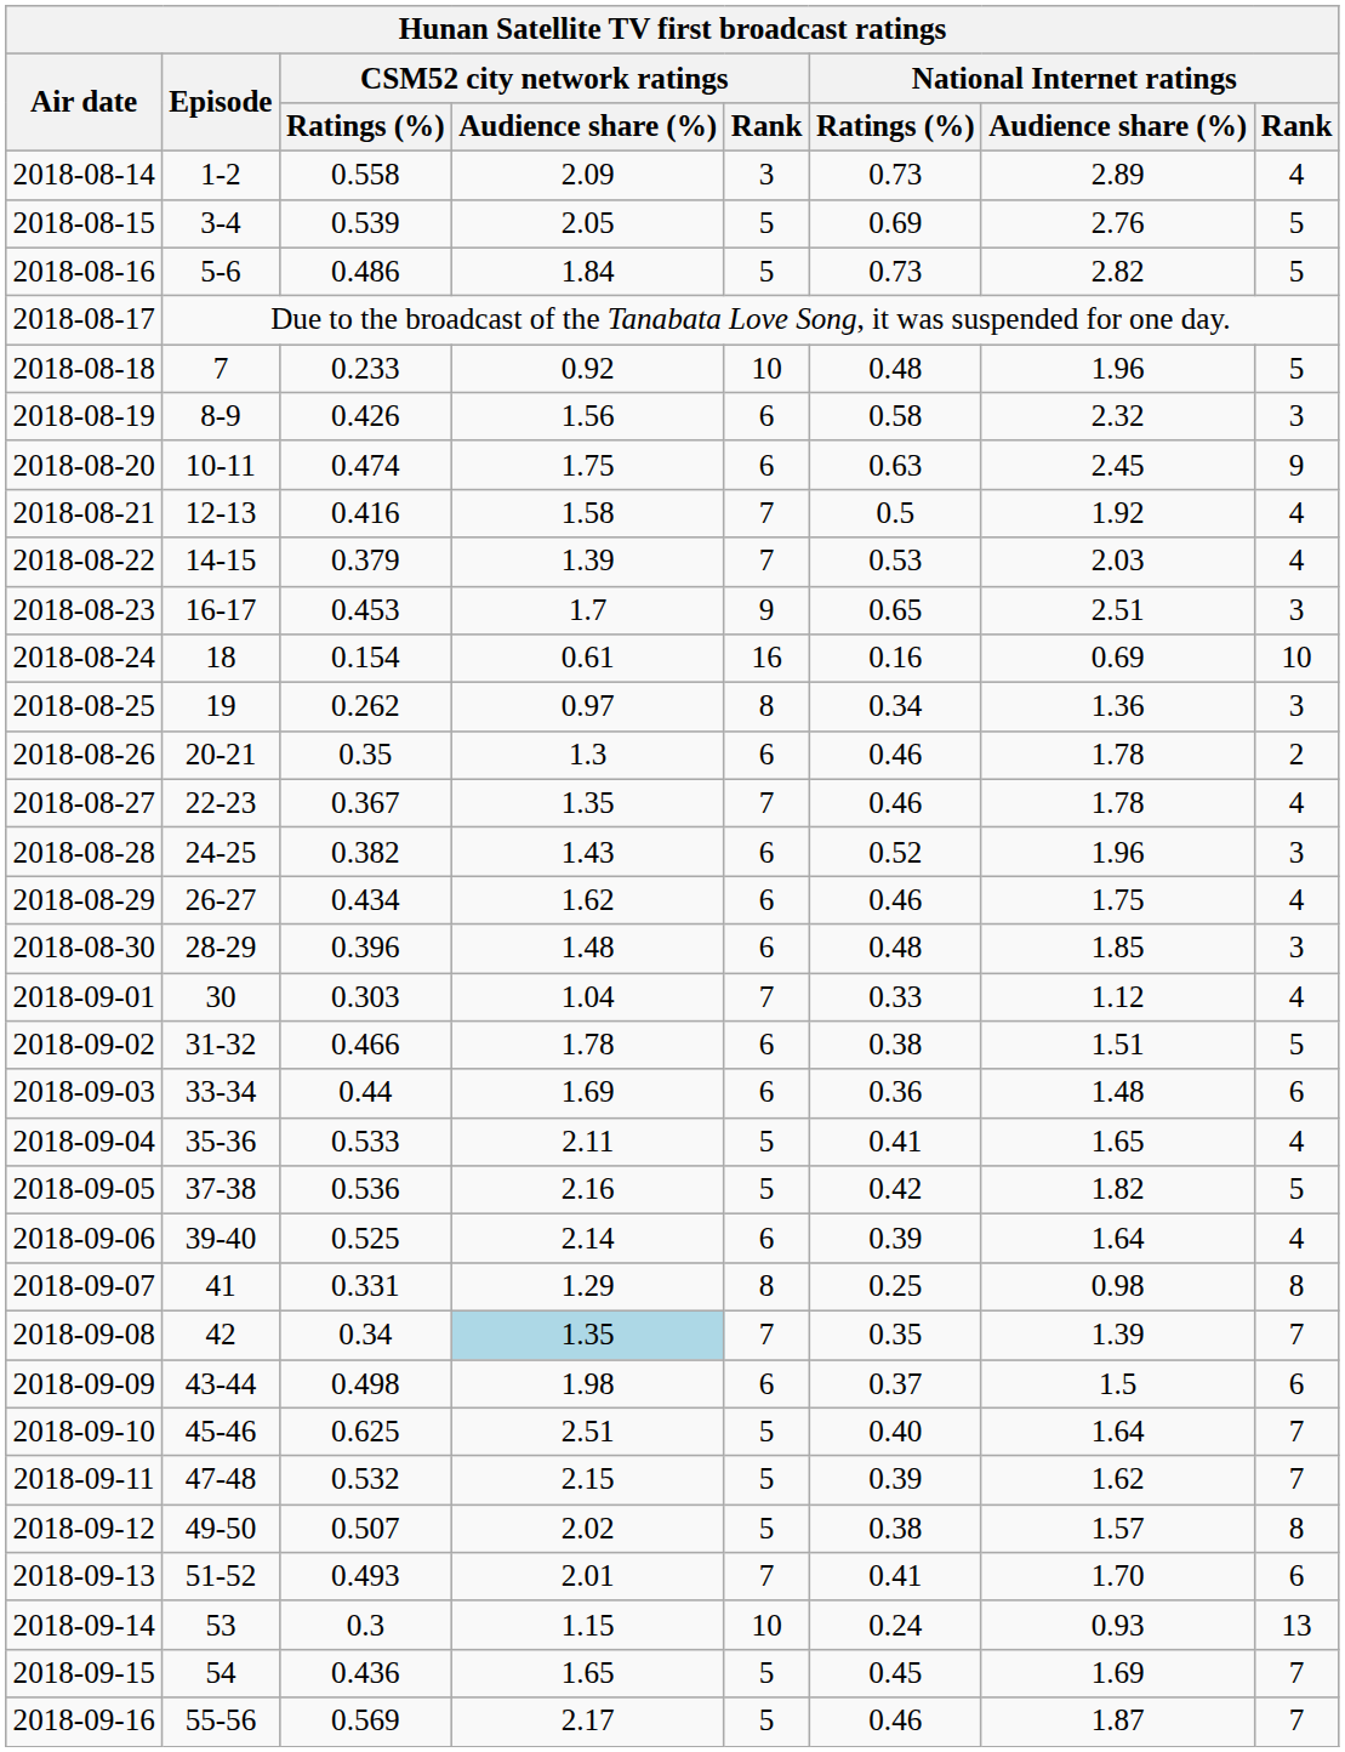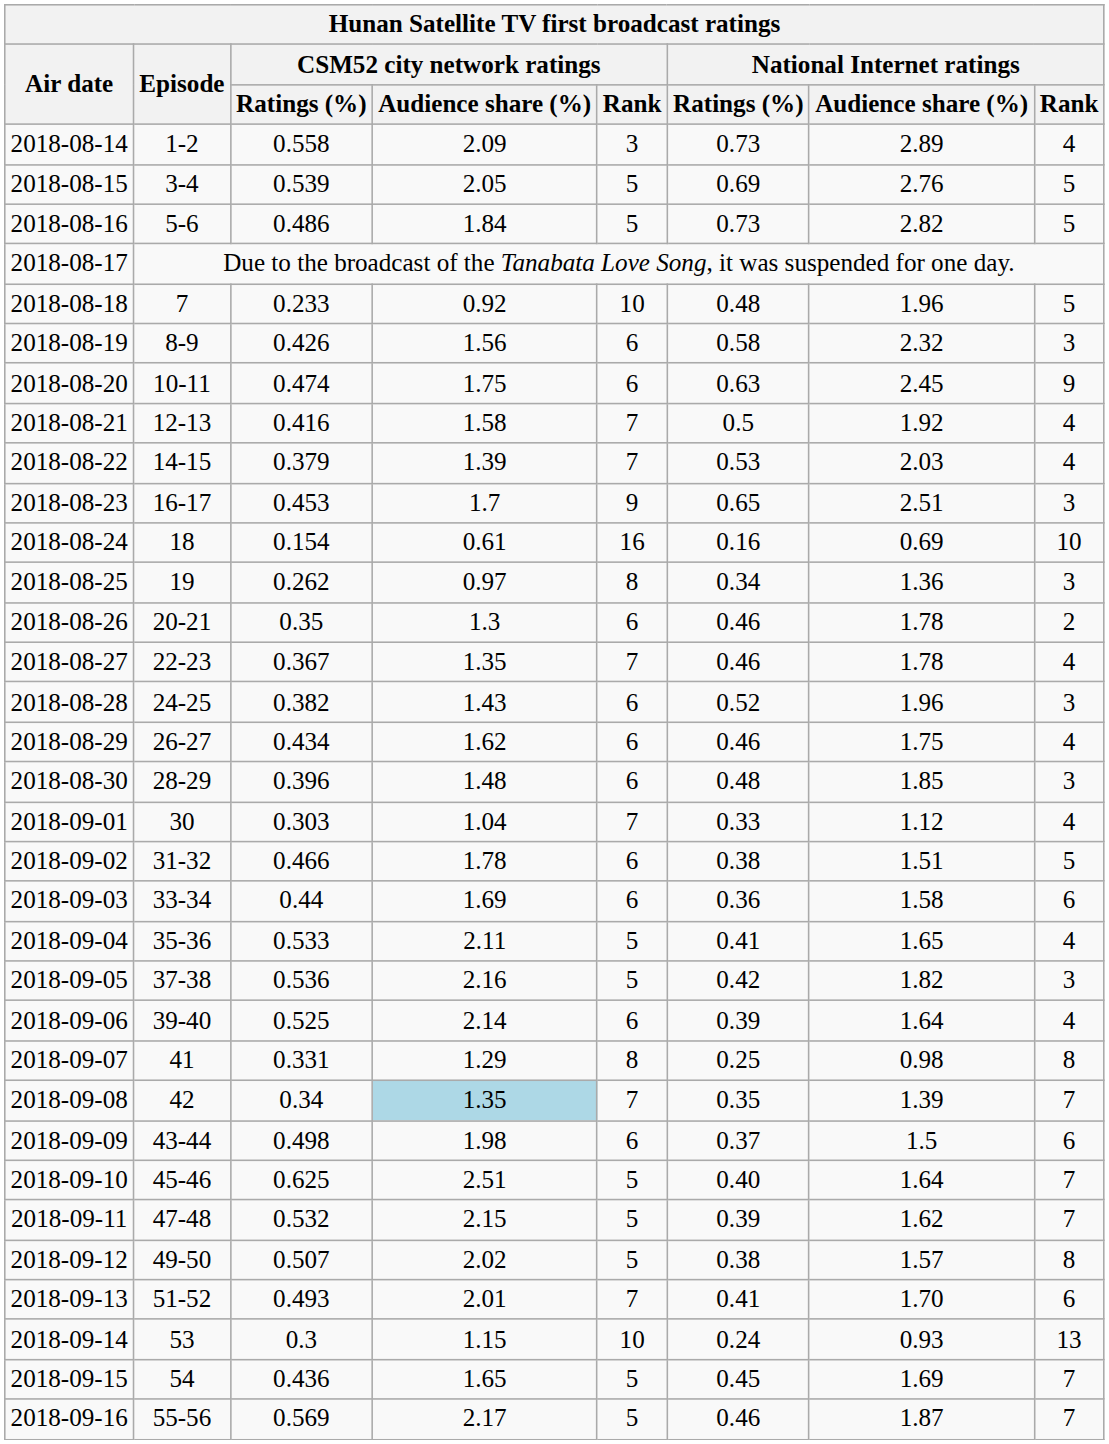 <table class="wikitable sortable mw-collapsible jquery-tablesorter" style="text-align:center">
 <tr>
 <th colspan="8">Hunan Satellite TV first broadcast ratings</th>
 </tr>
 <tr>
 <th rowspan="2">Air date</th>
 <th rowspan="2">Episode</th>
 <th colspan="3">CSM52 city network ratings</th>
 <th colspan="3">National Internet ratings</th>
 </tr>
 <tr>
 <th colspan="1" rowspan="1">Ratings (%)</th>
 <th colspan="1" rowspan="1">Audience share (%)</th>
 <th colspan="1" rowspan="1">Rank</th>
 <th colspan="1" rowspan="1">Ratings (%)</th>
 <th colspan="1" rowspan="1">Audience share (%)</th>
 <th colspan="1" rowspan="1">Rank</th>
 </tr>
 <tr>
 <td>2018-08-14</td>
 <td>1-2</td>
 <td>0.558</td>
 <td>2.09</td>
 <td>3</td>
 <td>0.73</td>
 <td>2.89</td>
 <td>4</td>
 </tr>
 <tr>
 <td>2018-08-15</td>
 <td>3-4</td>
 <td>0.539</td>
 <td>2.05</td>
 <td>5</td>
 <td>0.69</td>
 <td>2.76</td>
 <td>5</td>
 </tr>
 <tr>
 <td>2018-08-16</td>
 <td>5-6</td>
 <td>0.486</td>
 <td>1.84</td>
 <td>5</td>
 <td>0.73</td>
 <td>2.82</td>
 <td>5</td>
 </tr>
 <tr>
 <td>2018-08-17</td>
 <td colspan="7" rowspan="1">Due to the broadcast of the <em>Tanabata Love Song</em>, it was suspended for one day.</td>
 </tr>
 <tr>
 <td>2018-08-18</td>
 <td>7</td>
 <td>0.233</td>
 <td>0.92</td>
 <td>10</td>
 <td>0.48</td>
 <td>1.96</td>
 <td>5</td>
 </tr>
 <tr>
 <td>2018-08-19</td>
 <td>8-9</td>
 <td>0.426</td>
 <td>1.56</td>
 <td>6</td>
 <td>0.58</td>
 <td>2.32</td>
 <td>3</td>
 </tr>
 <tr>
 <td>2018-08-20</td>
 <td>10-11</td>
 <td>0.474</td>
 <td>1.75</td>
 <td>6</td>
 <td>0.63</td>
 <td>2.45</td>
 <td>9</td>
 </tr>
 <tr>
 <td>2018-08-21</td>
 <td>12-13</td>
 <td>0.416</td>
 <td>1.58</td>
 <td>7</td>
 <td>0.5</td>
 <td>1.92</td>
 <td>4</td>
 </tr>
 <tr>
 <td>2018-08-22</td>
 <td>14-15</td>
 <td>0.379</td>
 <td>1.39</td>
 <td>7</td>
 <td>0.53</td>
 <td>2.03</td>
 <td>4</td>
 </tr>
 <tr>
 <td>2018-08-23</td>
 <td>16-17</td>
 <td>0.453</td>
 <td>1.7</td>
 <td>9</td>
 <td>0.65</td>
 <td>2.51</td>
 <td>3</td>
 </tr>
 <tr>
 <td>2018-08-24</td>
 <td>18</td>
 <td>0.154</td>
 <td>0.61</td>
 <td>16</td>
 <td>0.16</td>
 <td>0.69</td>
 <td>10</td>
 </tr>
 <tr>
 <td>2018-08-25</td>
 <td>19</td>
 <td>0.262</td>
 <td>0.97</td>
 <td>8</td>
 <td>0.34</td>
 <td>1.36</td>
 <td>3</td>
 </tr>
 <tr>
 <td>2018-08-26</td>
 <td>20-21</td>
 <td>0.35</td>
 <td>1.3</td>
 <td>6</td>
 <td>0.46</td>
 <td>1.78</td>
 <td>2</td>
 </tr>
 <tr>
 <td>2018-08-27</td>
 <td>22-23</td>
 <td>0.367</td>
 <td>1.35</td>
 <td>7</td>
 <td>0.46</td>
 <td>1.78</td>
 <td>4</td>
 </tr>
 <tr>
 <td>2018-08-28</td>
 <td>24-25</td>
 <td>0.382</td>
 <td>1.43</td>
 <td>6</td>
 <td>0.52</td>
 <td>1.96</td>
 <td>3</td>
 </tr>
 <tr>
 <td>2018-08-29</td>
 <td>26-27</td>
 <td>0.434</td>
 <td>1.62</td>
 <td>6</td>
 <td>0.46</td>
 <td>1.75</td>
 <td>4</td>
 </tr>
 <tr>
 <td>2018-08-30</td>
 <td>28-29</td>
 <td>0.396</td>
 <td>1.48</td>
 <td>6</td>
 <td>0.48</td>
 <td>1.85</td>
 <td>3</td>
 </tr>
 <tr>
 <td>2018-09-01</td>
 <td>30</td>
 <td>0.303</td>
 <td>1.04</td>
 <td>7</td>
 <td>0.33</td>
 <td>1.12</td>
 <td>4</td>
 </tr>
 <tr>
 <td>2018-09-02</td>
 <td>31-32</td>
 <td>0.466</td>
 <td>1.78</td>
 <td>6</td>
 <td>0.38</td>
 <td>1.51</td>
 <td>5</td>
 </tr>
 <tr>
 <td>2018-09-03</td>
 <td>33-34</td>
 <td>0.44</td>
 <td>1.69</td>
 <td>6</td>
 <td>0.36</td>
-<td>1.48</td>
+<td>1.58</td>
 <td>6</td>
 </tr>
 <tr>
 <td>2018-09-04</td>
 <td>35-36</td>
 <td>0.533</td>
 <td>2.11</td>
 <td>5</td>
 <td>0.41</td>
 <td>1.65</td>
 <td>4</td>
 </tr>
 <tr>
 <td>2018-09-05</td>
 <td>37-38</td>
 <td>0.536</td>
 <td>2.16</td>
 <td>5</td>
 <td>0.42</td>
 <td>1.82</td>
-<td>5</td>
+<td>3</td>
 </tr>
 <tr>
 <td>2018-09-06</td>
 <td>39-40</td>
 <td>0.525</td>
 <td>2.14</td>
 <td>6</td>
 <td>0.39</td>
 <td>1.64</td>
 <td>4</td>
 </tr>
 <tr>
 <td>2018-09-07</td>
 <td>41</td>
 <td>0.331</td>
 <td>1.29</td>
 <td>8</td>
 <td>0.25</td>
 <td>0.98</td>
 <td>8</td>
 </tr>
 <tr>
 <td>2018-09-08</td>
 <td>42</td>
 <td>0.34</td>
 <td style="background: lightblue;">1.35</td>
 <td>7</td>
 <td>0.35</td>
 <td>1.39</td>
 <td>7</td>
 </tr>
 <tr>
 <td>2018-09-09</td>
 <td>43-44</td>
 <td>0.498</td>
 <td>1.98</td>
 <td>6</td>
 <td>0.37</td>
 <td>1.5</td>
 <td>6</td>
 </tr>
 <tr>
 <td>2018-09-10</td>
 <td>45-46</td>
 <td>0.625</td>
 <td>2.51</td>
 <td>5</td>
 <td>0.40</td>
 <td>1.64</td>
 <td>7</td>
 </tr>
 <tr>
 <td>2018-09-11</td>
 <td>47-48</td>
 <td>0.532</td>
 <td>2.15</td>
 <td>5</td>
 <td>0.39</td>
 <td>1.62</td>
 <td>7</td>
 </tr>
 <tr>
 <td>2018-09-12</td>
 <td>49-50</td>
 <td>0.507</td>
 <td>2.02</td>
 <td>5</td>
 <td>0.38</td>
 <td>1.57</td>
 <td>8</td>
 </tr>
 <tr>
 <td>2018-09-13</td>
 <td>51-52</td>
 <td>0.493</td>
 <td>2.01</td>
 <td>7</td>
 <td>0.41</td>
 <td>1.70</td>
 <td>6</td>
 </tr>
 <tr>
 <td>2018-09-14</td>
 <td>53</td>
 <td>0.3</td>
 <td>1.15</td>
 <td>10</td>
 <td>0.24</td>
 <td>0.93</td>
 <td>13</td>
 </tr>
 <tr>
 <td>2018-09-15</td>
 <td>54</td>
 <td>0.436</td>
 <td>1.65</td>
 <td>5</td>
 <td>0.45</td>
 <td>1.69</td>
 <td>7</td>
 </tr>
 <tr>
 <td>2018-09-16</td>
 <td>55-56</td>
 <td>0.569</td>
 <td>2.17</td>
 <td>5</td>
 <td>0.46</td>
 <td>1.87</td>
 <td>7</td>
 </tr>
 </table>
